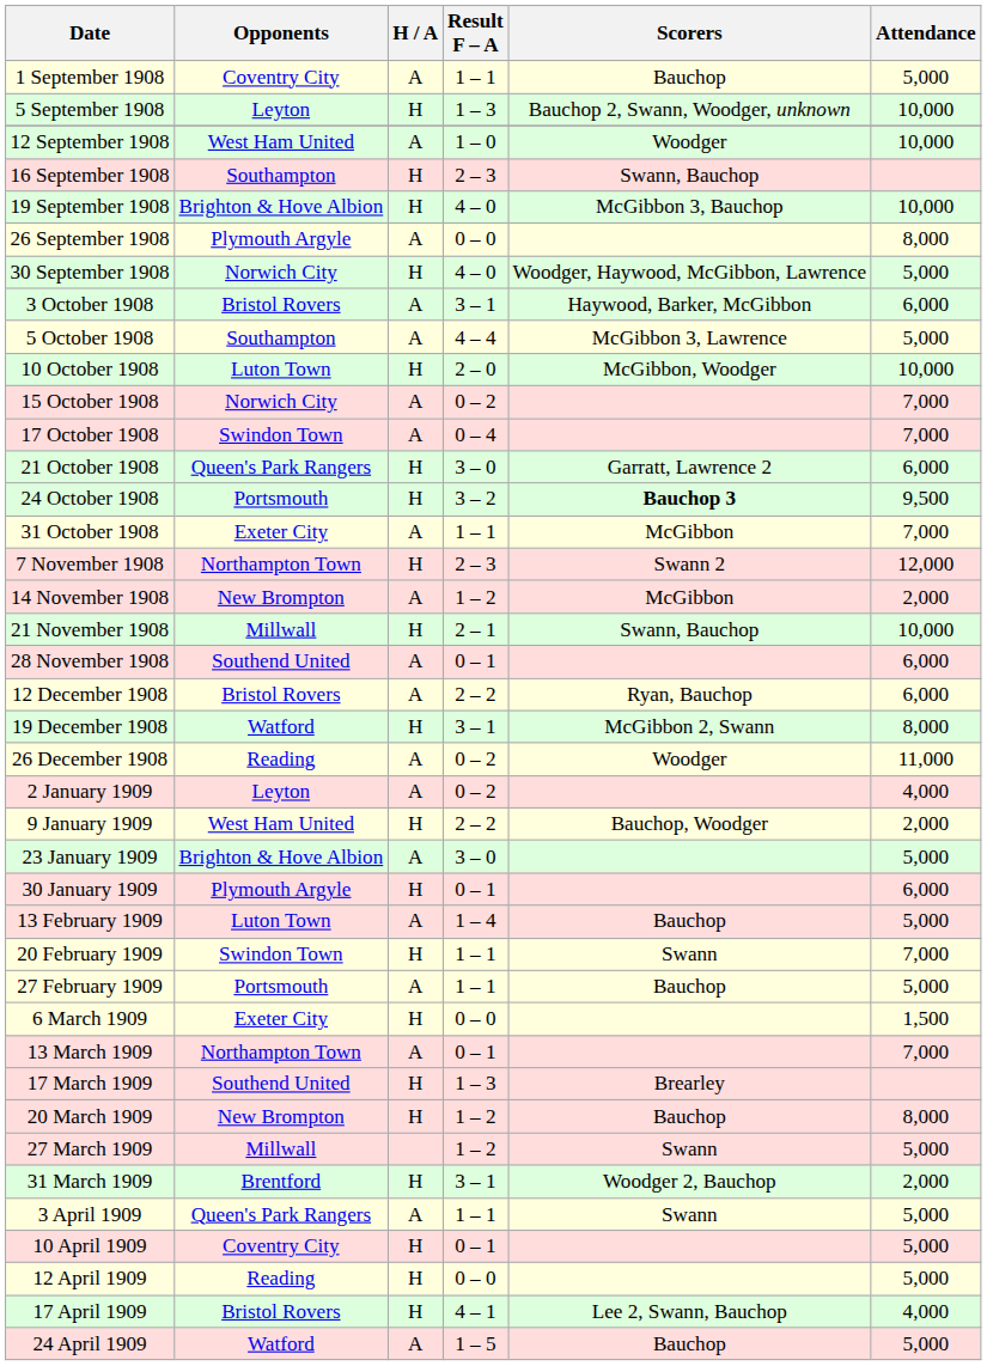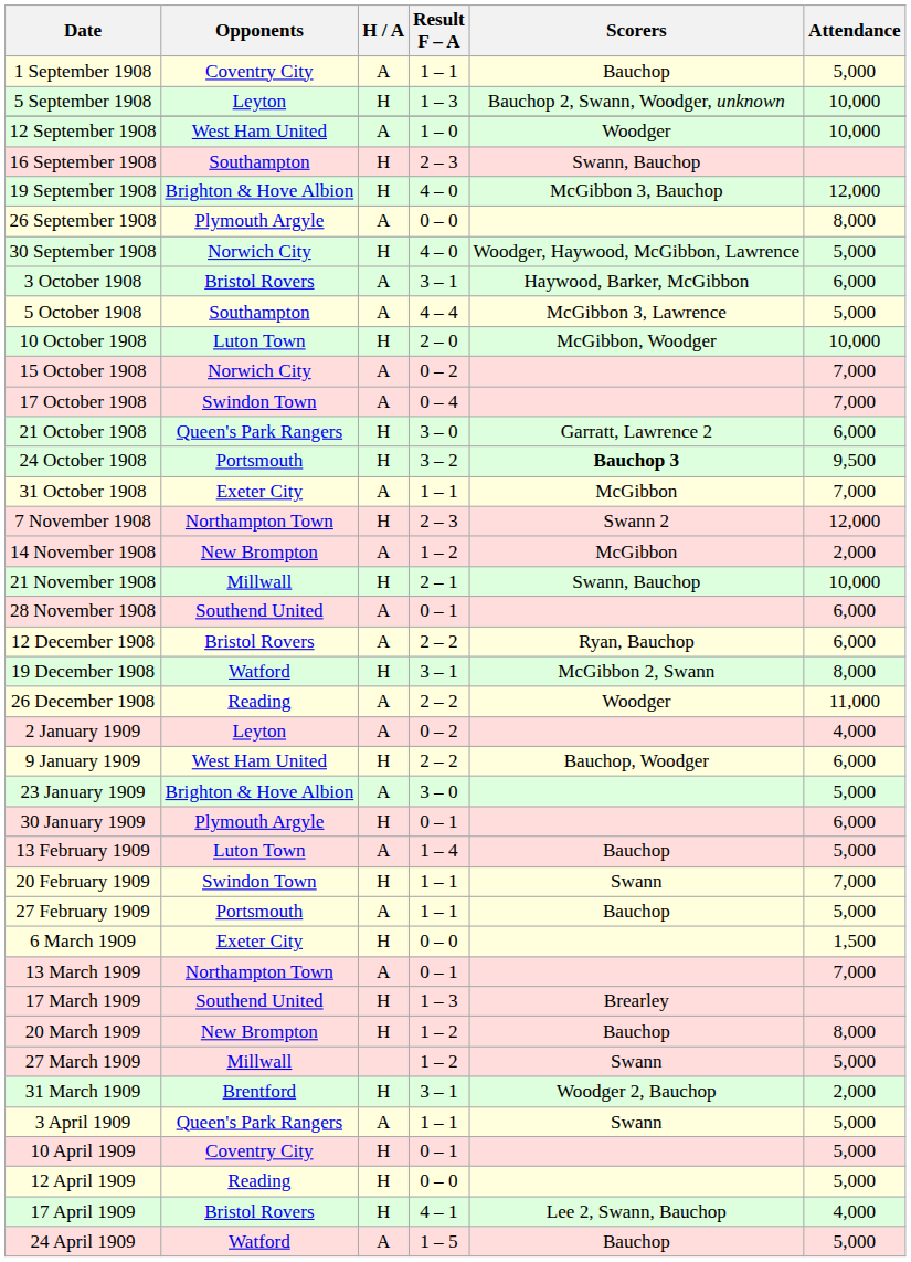 <table class="wikitable" style="text-align:center">
 <tr>
 <th>Date</th>
 <th>Opponents</th>
 <th>H / A</th>
 <th>Result<br>F – A</th>
 <th>Scorers</th>
 <th>Attendance</th>
 </tr>
 <tr bgcolor="#ffffdd">
 <td>1 September 1908</td>
 <td><a href='#'>Coventry City</a></td>
 <td>A</td>
 <td>1 – 1</td>
 <td>Bauchop</td>
 <td>5,000</td>
 </tr>
 <tr bgcolor="#ddffdd">
 <td>5 September 1908</td>
 <td><a href='#'>Leyton</a></td>
 <td>H</td>
 <td>1 – 3</td>
 <td>Bauchop 2, Swann, Woodger, <em>unknown</em></td>
 <td>10,000</td>
 </tr>
 <tr>
 </tr>
 <tr bgcolor="#ddffdd">
 <td>12 September 1908</td>
 <td><a href='#'>West Ham United</a></td>
 <td>A</td>
 <td>1 – 0</td>
 <td>Woodger</td>
 <td>10,000</td>
 </tr>
 <tr bgcolor="#ffdddd">
 <td>16 September 1908</td>
 <td><a href='#'>Southampton</a></td>
 <td>H</td>
 <td>2 – 3</td>
 <td>Swann, Bauchop</td>
 <td></td>
 </tr>
 <tr bgcolor="#ddffdd">
 <td>19 September 1908</td>
 <td><a href='#'>Brighton & Hove Albion</a></td>
 <td>H</td>
 <td>4 – 0</td>
 <td>McGibbon 3, Bauchop</td>
-<td>10,000</td>
+<td>12,000</td>
 </tr>
 <tr bgcolor="#ffffdd">
 <td>26 September 1908</td>
 <td><a href='#'>Plymouth Argyle</a></td>
 <td>A</td>
 <td>0 – 0</td>
 <td></td>
 <td>8,000</td>
 </tr>
 <tr bgcolor="#ddffdd">
 <td>30 September 1908</td>
 <td><a href='#'>Norwich City</a></td>
 <td>H</td>
 <td>4 – 0</td>
 <td>Woodger, Haywood, McGibbon, Lawrence</td>
 <td>5,000</td>
 </tr>
 <tr bgcolor="#ddffdd">
 <td>3 October 1908</td>
 <td><a href='#'>Bristol Rovers</a></td>
 <td>A</td>
 <td>3 – 1</td>
 <td>Haywood, Barker, McGibbon</td>
 <td>6,000</td>
 </tr>
 <tr bgcolor="#ffffdd">
 <td>5 October 1908</td>
 <td><a href='#'>Southampton</a></td>
 <td>A</td>
 <td>4 – 4</td>
 <td>McGibbon 3, Lawrence</td>
 <td>5,000</td>
 </tr>
 <tr bgcolor="#ddffdd">
 <td>10 October 1908</td>
 <td><a href='#'>Luton Town</a></td>
 <td>H</td>
 <td>2 – 0</td>
 <td>McGibbon, Woodger</td>
 <td>10,000</td>
 </tr>
 <tr bgcolor="#ffdddd">
 <td>15 October 1908</td>
 <td><a href='#'>Norwich City</a></td>
 <td>A</td>
 <td>0 – 2</td>
 <td></td>
 <td>7,000</td>
 </tr>
 <tr bgcolor="#ffdddd">
 <td>17 October 1908</td>
 <td><a href='#'>Swindon Town</a></td>
 <td>A</td>
 <td>0 – 4</td>
 <td></td>
 <td>7,000</td>
 </tr>
 <tr bgcolor="#ddffdd">
 <td>21 October 1908</td>
 <td><a href='#'>Queen's Park Rangers</a></td>
 <td>H</td>
 <td>3 – 0</td>
 <td>Garratt, Lawrence 2</td>
 <td>6,000</td>
 </tr>
 <tr bgcolor="#ddffdd">
 <td>24 October 1908</td>
 <td><a href='#'>Portsmouth</a></td>
 <td>H</td>
 <td>3 – 2</td>
 <td><strong>Bauchop 3</strong></td>
 <td>9,500</td>
 </tr>
 <tr bgcolor="#ffffdd">
 <td>31 October 1908</td>
 <td><a href='#'>Exeter City</a></td>
 <td>A</td>
 <td>1 – 1</td>
 <td>McGibbon</td>
 <td>7,000</td>
 </tr>
 <tr bgcolor="#ffdddd">
 <td>7 November 1908</td>
 <td><a href='#'>Northampton Town</a></td>
 <td>H</td>
 <td>2 – 3</td>
 <td>Swann 2</td>
 <td>12,000</td>
 </tr>
 <tr bgcolor="#ffdddd">
 <td>14 November 1908</td>
 <td><a href='#'>New Brompton</a></td>
 <td>A</td>
 <td>1 – 2</td>
 <td>McGibbon</td>
 <td>2,000</td>
 </tr>
 <tr bgcolor="#ddffdd">
 <td>21 November 1908</td>
 <td><a href='#'>Millwall</a></td>
 <td>H</td>
 <td>2 – 1</td>
 <td>Swann, Bauchop</td>
 <td>10,000</td>
 </tr>
 <tr bgcolor="#ffdddd">
 <td>28 November 1908</td>
 <td><a href='#'>Southend United</a></td>
 <td>A</td>
 <td>0 – 1</td>
 <td></td>
 <td>6,000</td>
 </tr>
 <tr bgcolor="#ffffdd">
 <td>12 December 1908</td>
 <td><a href='#'>Bristol Rovers</a></td>
 <td>A</td>
 <td>2 – 2</td>
 <td>Ryan, Bauchop</td>
 <td>6,000</td>
 </tr>
 <tr bgcolor="#ddffdd">
 <td>19 December 1908</td>
 <td><a href='#'>Watford</a></td>
 <td>H</td>
 <td>3 – 1</td>
 <td>McGibbon 2, Swann</td>
 <td>8,000</td>
 </tr>
 <tr bgcolor="#ffffdd">
 <td>26 December 1908</td>
 <td><a href='#'>Reading</a></td>
 <td>A</td>
-<td>0 – 2</td>
+<td>2 – 2</td>
 <td>Woodger</td>
 <td>11,000</td>
 </tr>
 <tr bgcolor="#ffdddd">
 <td>2 January 1909</td>
 <td><a href='#'>Leyton</a></td>
 <td>A</td>
 <td>0 – 2</td>
 <td></td>
 <td>4,000</td>
 </tr>
 <tr bgcolor="#ffffdd">
 <td>9 January 1909</td>
 <td><a href='#'>West Ham United</a></td>
 <td>H</td>
 <td>2 – 2</td>
 <td>Bauchop, Woodger</td>
-<td>2,000</td>
+<td>6,000</td>
 </tr>
 <tr bgcolor="#ddffdd">
 <td>23 January 1909</td>
 <td><a href='#'>Brighton & Hove Albion</a></td>
 <td>A</td>
 <td>3 – 0</td>
 <td></td>
 <td>5,000</td>
 </tr>
 <tr bgcolor="#ffdddd">
 <td>30 January 1909</td>
 <td><a href='#'>Plymouth Argyle</a></td>
 <td>H</td>
 <td>0 – 1</td>
 <td></td>
 <td>6,000</td>
 </tr>
 <tr bgcolor="#ffdddd">
 <td>13 February 1909</td>
 <td><a href='#'>Luton Town</a></td>
 <td>A</td>
 <td>1 – 4</td>
 <td>Bauchop</td>
 <td>5,000</td>
 </tr>
 <tr bgcolor="#ffffdd">
 <td>20 February 1909</td>
 <td><a href='#'>Swindon Town</a></td>
 <td>H</td>
 <td>1 – 1</td>
 <td>Swann</td>
 <td>7,000</td>
 </tr>
 <tr bgcolor="#ffffdd">
 <td>27 February 1909</td>
 <td><a href='#'>Portsmouth</a></td>
 <td>A</td>
 <td>1 – 1</td>
 <td>Bauchop</td>
 <td>5,000</td>
 </tr>
 <tr bgcolor="#ffffdd">
 <td>6 March 1909</td>
 <td><a href='#'>Exeter City</a></td>
 <td>H</td>
 <td>0 – 0</td>
 <td></td>
 <td>1,500</td>
 </tr>
 <tr bgcolor="#ffdddd">
 <td>13 March 1909</td>
 <td><a href='#'>Northampton Town</a></td>
 <td>A</td>
 <td>0 – 1</td>
 <td></td>
 <td>7,000</td>
 </tr>
 <tr bgcolor="#ffdddd">
 <td>17 March 1909</td>
 <td><a href='#'>Southend United</a></td>
 <td>H</td>
 <td>1 – 3</td>
 <td>Brearley</td>
 <td></td>
 </tr>
 <tr bgcolor="#ffdddd">
 <td>20 March 1909</td>
 <td><a href='#'>New Brompton</a></td>
 <td>H</td>
 <td>1 – 2</td>
 <td>Bauchop</td>
 <td>8,000</td>
 </tr>
 <tr bgcolor="#ffdddd">
 <td>27 March 1909</td>
 <td><a href='#'>Millwall</a></td>
 <td></td>
 <td>1 – 2</td>
 <td>Swann</td>
 <td>5,000</td>
 </tr>
 <tr bgcolor="#ddffdd">
 <td>31 March 1909</td>
 <td><a href='#'>Brentford</a></td>
 <td>H</td>
 <td>3 – 1</td>
 <td>Woodger 2, Bauchop</td>
 <td>2,000</td>
 </tr>
 <tr bgcolor="#ffffdd">
 <td>3 April 1909</td>
 <td><a href='#'>Queen's Park Rangers</a></td>
 <td>A</td>
 <td>1 – 1</td>
 <td>Swann</td>
 <td>5,000</td>
 </tr>
 <tr bgcolor="#ffdddd">
 <td>10 April 1909</td>
 <td><a href='#'>Coventry City</a></td>
 <td>H</td>
 <td>0 – 1</td>
 <td></td>
 <td>5,000</td>
 </tr>
 <tr bgcolor="#ffffdd">
 <td>12 April 1909</td>
 <td><a href='#'>Reading</a></td>
 <td>H</td>
 <td>0 – 0</td>
 <td></td>
 <td>5,000</td>
 </tr>
 <tr bgcolor="#ddffdd">
 <td>17 April 1909</td>
 <td><a href='#'>Bristol Rovers</a></td>
 <td>H</td>
 <td>4 – 1</td>
 <td>Lee 2, Swann, Bauchop</td>
 <td>4,000</td>
 </tr>
 <tr bgcolor="#ffdddd">
 <td>24 April 1909</td>
 <td><a href='#'>Watford</a></td>
 <td>A</td>
 <td>1 – 5</td>
 <td>Bauchop</td>
 <td>5,000</td>
 </tr>
 </table>
